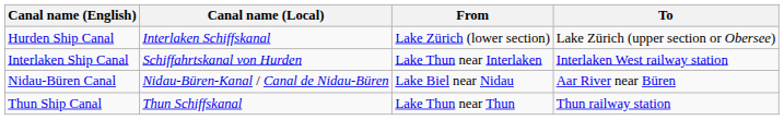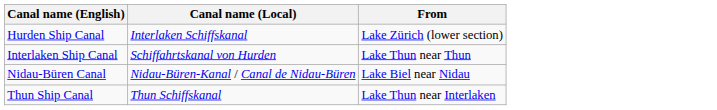 <table class="wikitable" style="vertical-align:top;">
 <tr>
 <th>Canal name (English)</th>
 <th>Canal name (Local)</th>
 <th>From</th>
-<th>To</th>
 </tr>
 <tr>
 <td><a href='#'>Hurden Ship Canal</a></td>
 <td><em><a href='#'>Interlaken Schiffskanal</a></em></td>
 <td><a href='#'>Lake Zürich</a> (lower section)</td>
-<td>Lake Zürich (upper section or <em>Obersee</em>)</td>
 </tr>
 <tr>
 <td><a href='#'>Interlaken Ship Canal</a></td>
 <td><em><a href='#'>Schiffahrtskanal von Hurden</a></em></td>
-<td><a href='#'>Lake Thun</a> near <a href='#'>Interlaken</a></td>
-<td><a href='#'>Interlaken West railway station</a></td>
+<td><a href='#'>Lake Thun</a> near <a href='#'>Thun</a></td>
 </tr>
 <tr>
 <td><a href='#'>Nidau-Büren Canal</a></td>
 <td><em><a href='#'>Nidau-Büren-Kanal</a></em> / <em><a href='#'>Canal de Nidau-Büren</a></em></td>
 <td><a href='#'>Lake Biel</a> near <a href='#'>Nidau</a></td>
-<td><a href='#'>Aar River</a> near <a href='#'>Büren</a></td>
 </tr>
 <tr>
 <td><a href='#'>Thun Ship Canal</a></td>
 <td><em><a href='#'>Thun Schiffskanal</a></em></td>
-<td><a href='#'>Lake Thun</a> near <a href='#'>Thun</a></td>
-<td><a href='#'>Thun railway station</a></td>
+<td><a href='#'>Lake Thun</a> near <a href='#'>Interlaken</a></td>
 </tr>
 </table>
